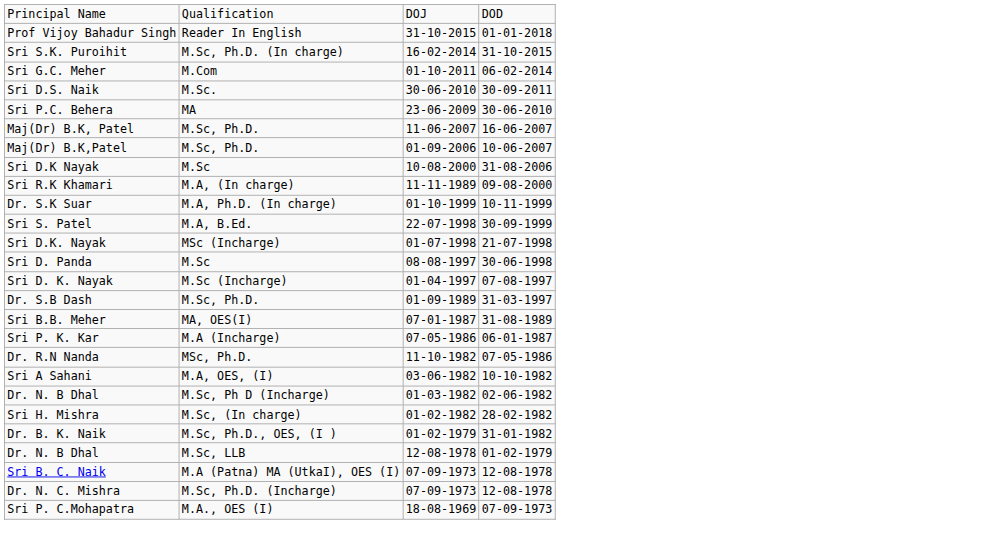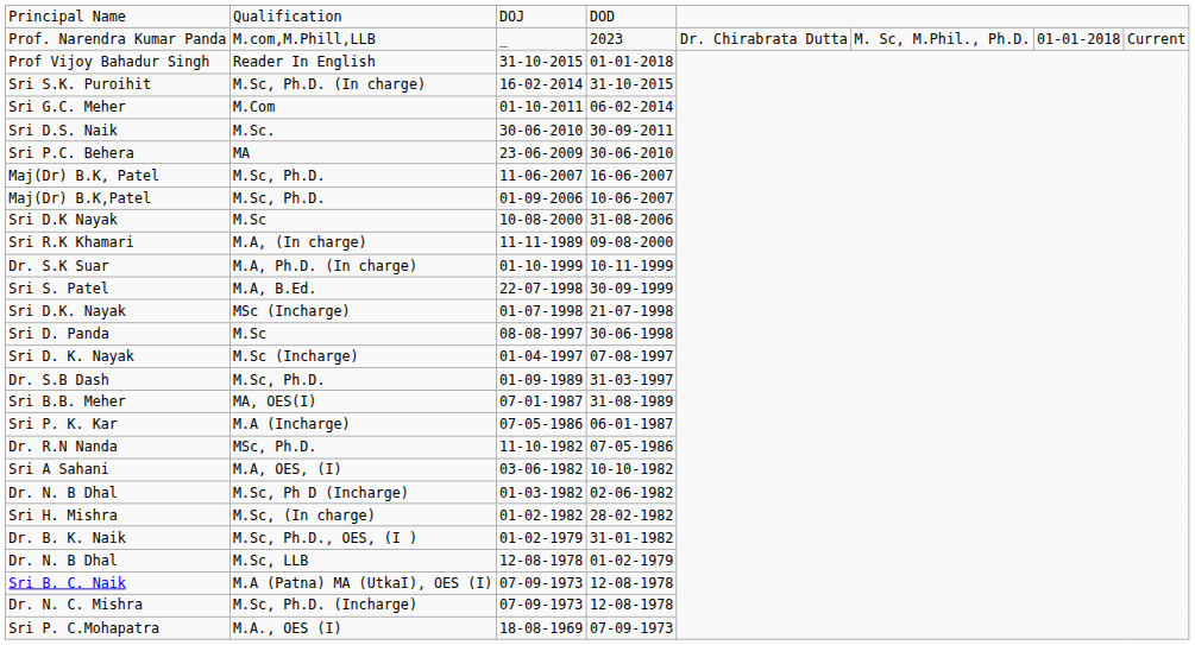 <table class="wikitable">
 <tr>
 <td>Principal Name</td>
 <td>Qualification</td>
 <td>DOJ</td>
 <td>DOD</td>
+</tr>
+<tr>
+<td>Prof. Narendra Kumar Panda</td>
+<td>M.com,M.Phill,LLB</td>
+<td>_</td>
+<td>2023</td>
+<td>Dr. Chirabrata Dutta</td>
+<td>M. Sc, M.Phil., Ph.D.</td>
+<td>01-01-2018</td>
+<td>Current</td>
 </tr>
 <tr>
 <td>Prof Vijoy Bahadur Singh</td>
 <td>Reader In English</td>
 <td>31-10-2015</td>
 <td>01-01-2018</td>
 </tr>
 <tr>
 <td>Sri S.K. Puroihit</td>
 <td>M.Sc, Ph.D. (In charge)</td>
 <td>16-02-2014</td>
 <td>31-10-2015</td>
 </tr>
 <tr>
 <td>Sri G.C. Meher</td>
 <td>M.Com</td>
 <td>01-10-2011</td>
 <td>06-02-2014</td>
 </tr>
 <tr>
 <td>Sri D.S. Naik</td>
 <td>M.Sc.</td>
 <td>30-06-2010</td>
 <td>30-09-2011</td>
 </tr>
 <tr>
 <td>Sri P.C. Behera</td>
 <td>MA</td>
 <td>23-06-2009</td>
 <td>30-06-2010</td>
 </tr>
 <tr>
 <td>Maj(Dr) B.K, Patel</td>
 <td>M.Sc, Ph.D.</td>
 <td>11-06-2007</td>
 <td>16-06-2007</td>
 </tr>
 <tr>
 <td>Maj(Dr) B.K,Patel</td>
 <td>M.Sc, Ph.D.</td>
 <td>01-09-2006</td>
 <td>10-06-2007</td>
 </tr>
 <tr>
 <td>Sri D.K Nayak</td>
 <td>M.Sc</td>
 <td>10-08-2000</td>
 <td>31-08-2006</td>
 </tr>
 <tr>
 <td>Sri R.K Khamari</td>
 <td>M.A, (In charge)</td>
 <td>11-11-1989</td>
 <td>09-08-2000</td>
 </tr>
 <tr>
 <td>Dr. S.K Suar</td>
 <td>M.A, Ph.D. (In charge)</td>
 <td>01-10-1999</td>
 <td>10-11-1999</td>
 </tr>
 <tr>
 <td>Sri S. Patel</td>
 <td>M.A, B.Ed.</td>
 <td>22-07-1998</td>
 <td>30-09-1999</td>
 </tr>
 <tr>
 <td>Sri D.K. Nayak</td>
 <td>MSc (Incharge)</td>
 <td>01-07-1998</td>
 <td>21-07-1998</td>
 </tr>
 <tr>
 <td>Sri D. Panda</td>
 <td>M.Sc</td>
 <td>08-08-1997</td>
 <td>30-06-1998</td>
 </tr>
 <tr>
 <td>Sri D. K. Nayak</td>
 <td>M.Sc (Incharge)</td>
 <td>01-04-1997</td>
 <td>07-08-1997</td>
 </tr>
 <tr>
 <td>Dr. S.B Dash</td>
 <td>M.Sc, Ph.D.</td>
 <td>01-09-1989</td>
 <td>31-03-1997</td>
 </tr>
 <tr>
 <td>Sri B.B. Meher</td>
 <td>MA, OES(I)</td>
 <td>07-01-1987</td>
 <td>31-08-1989</td>
 </tr>
 <tr>
 <td>Sri P. K. Kar</td>
 <td>M.A (Incharge)</td>
 <td>07-05-1986</td>
 <td>06-01-1987</td>
 </tr>
 <tr>
 <td>Dr. R.N Nanda</td>
 <td>MSc, Ph.D.</td>
 <td>11-10-1982</td>
 <td>07-05-1986</td>
 </tr>
 <tr>
 <td>Sri A Sahani</td>
 <td>M.A, OES, (I)</td>
 <td>03-06-1982</td>
 <td>10-10-1982</td>
 </tr>
 <tr>
 <td>Dr. N. B Dhal</td>
 <td>M.Sc, Ph D (Incharge)</td>
 <td>01-03-1982</td>
 <td>02-06-1982</td>
 </tr>
 <tr>
 <td>Sri H. Mishra</td>
 <td>M.Sc, (In charge)</td>
 <td>01-02-1982</td>
 <td>28-02-1982</td>
 </tr>
 <tr>
 <td>Dr. B. K. Naik</td>
 <td>M.Sc, Ph.D., OES, (I )</td>
 <td>01-02-1979</td>
 <td>31-01-1982</td>
 </tr>
 <tr>
 <td>Dr. N. B Dhal</td>
 <td>M.Sc, LLB</td>
 <td>12-08-1978</td>
 <td>01-02-1979</td>
 </tr>
 <tr>
 <td><a href='#'>Sri B. C. Naik</a></td>
 <td>M.A (Patna) MA (UtkaI), OES (I)</td>
 <td>07-09-1973</td>
 <td>12-08-1978</td>
 </tr>
 <tr>
 <td>Dr. N. C. Mishra</td>
 <td>M.Sc, Ph.D. (Incharge)</td>
 <td>07-09-1973</td>
 <td>12-08-1978</td>
 </tr>
 <tr>
 <td>Sri P. C.Mohapatra</td>
 <td>M.A., OES (I)</td>
 <td>18-08-1969</td>
 <td>07-09-1973</td>
 </tr>
 </table>
